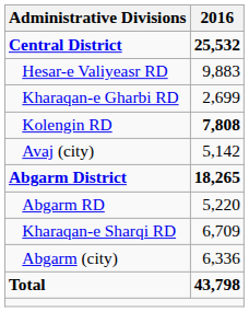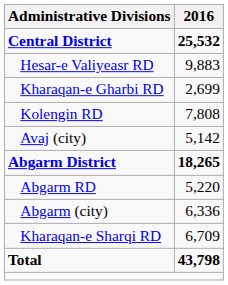 <table class="wikitable">
 <tr>
 <th>Administrative Divisions</th>
 <th>2016</th>
 </tr>
 <tr>
 <td><strong><a href='#'>Central District</a></strong></td>
 <td style="text-align: right;"><strong>25,532</strong></td>
 </tr>
 <tr>
 <td style="padding-left: 1em;"><a href='#'>Hesar-e Valiyeasr RD</a></td>
 <td style="text-align: right;">9,883</td>
 </tr>
 <tr>
 <td style="padding-left: 1em;"><a href='#'>Kharaqan-e Gharbi RD</a></td>
 <td style="text-align: right;">2,699</td>
 </tr>
 <tr>
 <td style="padding-left: 1em;"><a href='#'>Kolengin  RD</a></td>
-<td style="text-align: right;"><strong>7,808</strong></td>
+<td style="text-align: right;">7,808</td>
 </tr>
 <tr>
 <td style="padding-left: 1em;"><a href='#'>Avaj</a> (city)</td>
 <td style="text-align: right;">5,142</td>
 </tr>
 <tr>
 <td><strong><a href='#'>Abgarm District</a></strong></td>
 <td style="text-align: right;"><strong>18,265</strong></td>
 </tr>
 <tr>
 <td style="padding-left: 1em;"><a href='#'>Abgarm RD</a></td>
 <td style="text-align: right;">5,220</td>
 </tr>
 <tr>
+<td style="padding-left: 1em;"><a href='#'>Abgarm</a> (city)</td>
+<td style="text-align: right;">6,336</td>
+</tr>
+<tr>
 <td style="padding-left: 1em;"><a href='#'>Kharaqan-e Sharqi RD</a></td>
 <td style="text-align: right;">6,709</td>
-</tr>
-<tr>
-<td style="padding-left: 1em;"><a href='#'>Abgarm</a> (city)</td>
-<td style="text-align: right;">6,336</td>
 </tr>
 <tr>
 <td><strong>Total</strong></td>
 <td style="text-align: right;"><strong>43,798</strong></td>
 </tr>
 <tr>
 <td colspan=2></td>
 </tr>
 </table>
